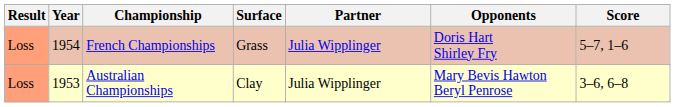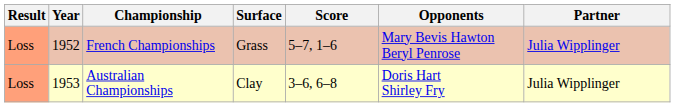 <table class="sortable wikitable">
 <tr>
 <th style="width:40px">Result</th>
 <th style="width:30px">Year</th>
 <th style="width:165px">Championship</th>
 <th style="width:50px">Surface</th>
+<th style="width:100px" class="unsortable">Score</th>
+<th style="width:160px">Opponents</th>
 <th style="width:160px">Partner</th>
-<th style="width:160px">Opponents</th>
-<th style="width:100px" class="unsortable">Score</th>
 </tr>
 <tr style="background:#ebc2af;">
 <td style="background:#ffa07a;">Loss</td>
-<td>1954</td>
+<td>1952</td>
 <td><a href='#'>French Championships</a></td>
 <td>Grass</td>
+<td>5–7, 1–6</td>
+<td> <a href='#'>Mary Bevis Hawton</a><br> <a href='#'>Beryl Penrose</a></td>
 <td> <a href='#'>Julia Wipplinger</a></td>
-<td> <a href='#'>Doris Hart</a><br> <a href='#'>Shirley Fry</a></td>
-<td>5–7, 1–6</td>
 </tr>
 <tr style="background:#ffffcc;">
 <td style="background:#ffa07a;">Loss</td>
 <td>1953</td>
 <td><a href='#'>Australian Championships</a></td>
 <td>Clay</td>
+<td>3–6, 6–8</td>
+<td> <a href='#'>Doris Hart</a><br> <a href='#'>Shirley Fry</a></td>
 <td> Julia Wipplinger</td>
-<td> <a href='#'>Mary Bevis Hawton</a><br> <a href='#'>Beryl Penrose</a></td>
-<td>3–6, 6–8</td>
 </tr>
 </table>
